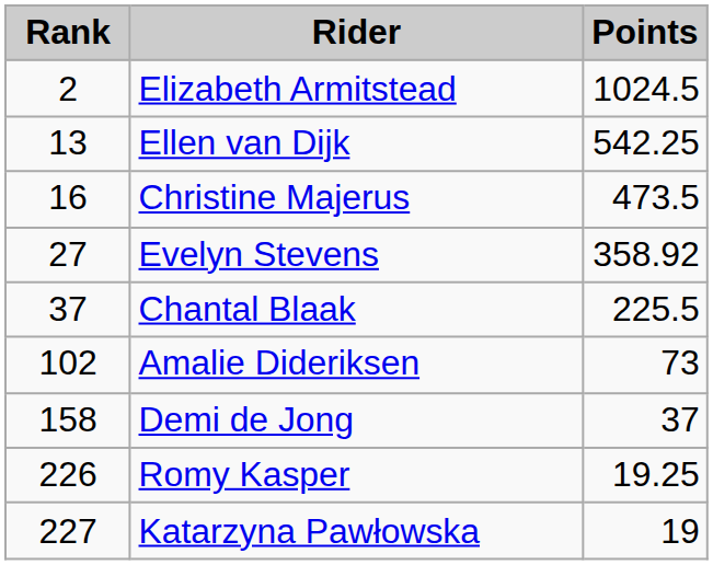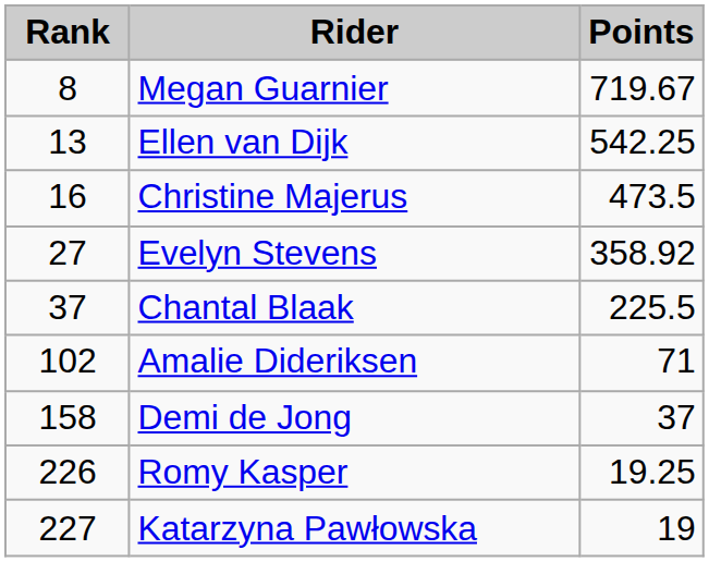 <table class="wikitable alternance" style="text-align:center;">
 <tr>
 <th scope="col" style="background-color:#CCCCCC; width:50px;">Rank</th>
 <th scope="col" style="background-color:#CCCCCC; width:200px;">Rider</th>
 <th scope="col" style="background-color:#CCCCCC; width:50px;">Points</th>
 </tr>
 <tr>
-<td>2</td>
-<td align=left> <a href='#'>Elizabeth Armitstead</a></td>
-<td align=right>1024.5</td>
+<td>8</td>
+<td align=left> <a href='#'>Megan Guarnier</a></td>
+<td align=right>719.67</td>
 </tr>
 <tr>
 <td>13</td>
 <td align=left> <a href='#'>Ellen van Dijk</a></td>
 <td align=right>542.25</td>
 </tr>
 <tr>
 <td>16</td>
 <td align=left> <a href='#'>Christine Majerus</a></td>
 <td align=right>473.5</td>
 </tr>
 <tr>
 <td>27</td>
 <td align=left> <a href='#'>Evelyn Stevens</a></td>
 <td align=right>358.92</td>
 </tr>
 <tr>
 <td>37</td>
 <td align=left> <a href='#'>Chantal Blaak</a></td>
 <td align=right>225.5</td>
 </tr>
 <tr>
 <td>102</td>
 <td align=left> <a href='#'>Amalie Dideriksen</a></td>
-<td align=right>73</td>
+<td align=right>71</td>
 </tr>
 <tr>
 <td>158</td>
 <td align=left> <a href='#'>Demi de Jong</a></td>
 <td align=right>37</td>
 </tr>
 <tr>
 <td>226</td>
 <td align=left> <a href='#'>Romy Kasper</a></td>
 <td align=right>19.25</td>
 </tr>
 <tr>
 <td>227</td>
 <td align=left> <a href='#'>Katarzyna Pawłowska</a></td>
 <td align=right>19</td>
 </tr>
 </table>
